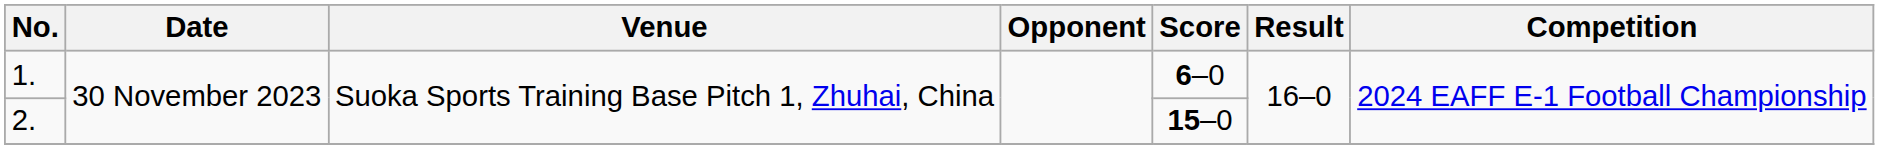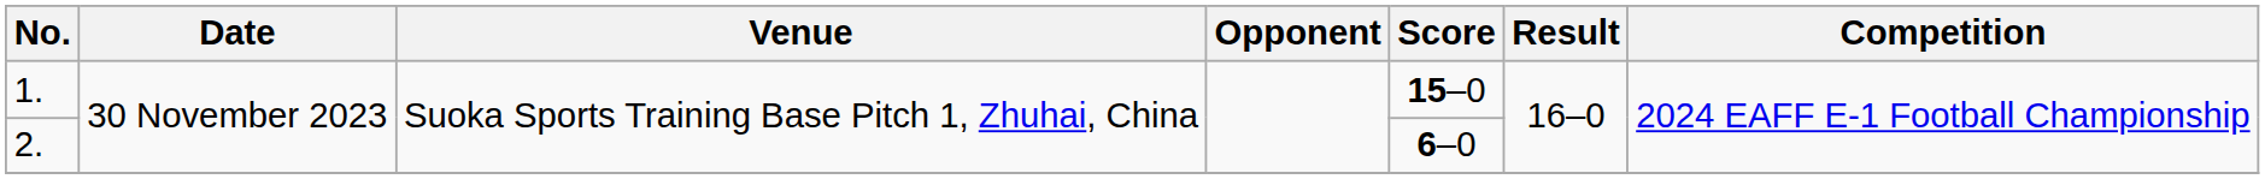 <table class="wikitable">
 <tr>
 <th>No.</th>
 <th>Date</th>
 <th>Venue</th>
 <th>Opponent</th>
 <th>Score</th>
 <th>Result</th>
 <th>Competition</th>
 </tr>
 <tr>
 <td>1.</td>
 <td rowspan=2>30 November 2023</td>
 <td rowspan=2>Suoka Sports Training Base Pitch 1, <a href='#'>Zhuhai</a>, China</td>
 <td rowspan=2></td>
-<td align=center><strong>6</strong>–0</td>
+<td align=center><strong>15</strong>–0</td>
 <td rowspan=2 align=center>16–0</td>
 <td rowspan=2><a href='#'>2024 EAFF E-1 Football Championship</a></td>
 </tr>
 <tr>
 <td>2.</td>
-<td align=center><strong>15</strong>–0</td>
+<td align=center><strong>6</strong>–0</td>
 </tr>
 <tr>
 </tr>
 </table>
